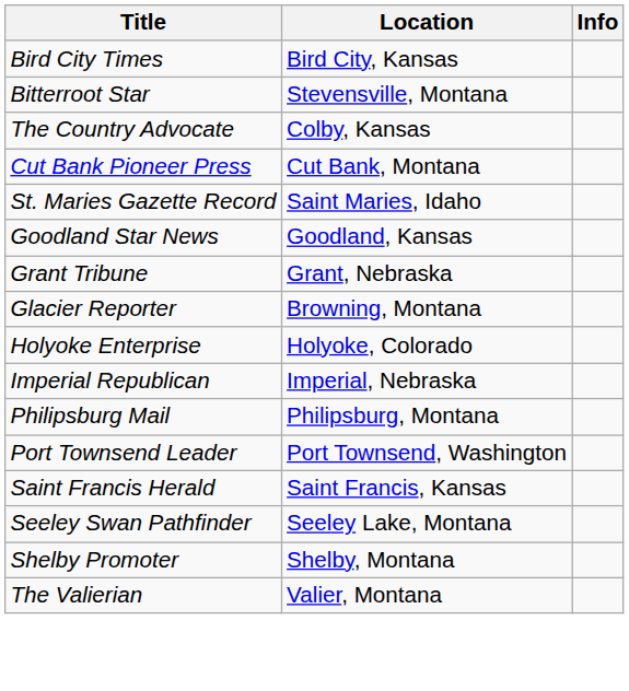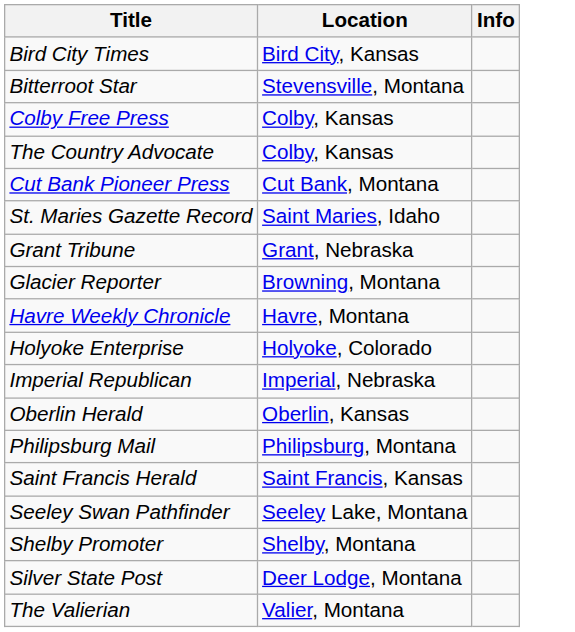 <table class="wikitable">
 <tr>
 <th>Title</th>
 <th>Location</th>
 <th>Info</th>
 </tr>
 <tr>
 <td><em>Bird City Times</em></td>
 <td><a href='#'>Bird City</a>, Kansas</td>
 <td></td>
 </tr>
 <tr>
 <td><em>Bitterroot Star</em></td>
 <td><a href='#'>Stevensville</a>, Montana</td>
+<td></td>
+</tr>
+<tr>
+<td><em><a href='#'>Colby Free Press</a></em></td>
+<td><a href='#'>Colby</a>, Kansas</td>
 <td></td>
 </tr>
 <tr>
 <td><em>The Country Advocate</em></td>
 <td><a href='#'>Colby</a>, Kansas</td>
 <td></td>
 </tr>
 <tr>
 <td><em><a href='#'>Cut Bank Pioneer Press</a></em></td>
 <td><a href='#'>Cut Bank</a>, Montana</td>
 <td></td>
 </tr>
 <tr>
 <td><em>St. Maries Gazette Record</em></td>
 <td><a href='#'>Saint Maries</a>, Idaho</td>
 <td></td>
 </tr>
 <tr>
-<td><em>Goodland Star News</em></td>
-<td><a href='#'>Goodland</a>, Kansas</td>
-<td></td>
-</tr>
-<tr>
 <td><em>Grant Tribune</em></td>
 <td><a href='#'>Grant</a>, Nebraska</td>
 <td></td>
 </tr>
 <tr>
 <td><em>Glacier Reporter</em></td>
 <td><a href='#'>Browning</a>, Montana</td>
+<td></td>
+</tr>
+<tr>
+<td><em><a href='#'>Havre Weekly Chronicle</a></em></td>
+<td><a href='#'>Havre</a>, Montana</td>
 <td></td>
 </tr>
 <tr>
 <td><em>Holyoke Enterprise</em></td>
 <td><a href='#'>Holyoke</a>, Colorado</td>
 <td></td>
 </tr>
 <tr>
 <td><em>Imperial Republican</em></td>
 <td><a href='#'>Imperial</a>, Nebraska</td>
 <td></td>
 </tr>
 <tr>
-<td><em>Philipsburg Mail</em></td>
-<td><a href='#'>Philipsburg</a>, Montana</td>
+<td><em>Oberlin Herald</em></td>
+<td><a href='#'>Oberlin</a>, Kansas</td>
 <td></td>
 </tr>
 <tr>
-<td><em>Port Townsend Leader</em></td>
-<td><a href='#'>Port Townsend</a>, Washington</td>
+<td><em>Philipsburg Mail</em></td>
+<td><a href='#'>Philipsburg</a>, Montana</td>
 <td></td>
 </tr>
 <tr>
 <td><em>Saint Francis Herald</em></td>
 <td><a href='#'>Saint Francis</a>, Kansas</td>
 <td></td>
 </tr>
 <tr>
 <td><em>Seeley Swan Pathfinder</em></td>
 <td><a href='#'>Seeley</a> Lake, Montana</td>
 <td></td>
 </tr>
 <tr>
 <td><em>Shelby Promoter</em></td>
 <td><a href='#'>Shelby</a>, Montana</td>
 <td></td>
 </tr>
 <tr>
+<td><em>Silver State Post</em></td>
+<td><a href='#'>Deer Lodge</a>, Montana</td>
+<td></td>
+</tr>
+<tr>
 <td><em>The Valierian</em></td>
 <td><a href='#'>Valier</a>, Montana</td>
 <td></td>
 </tr>
 </table>
